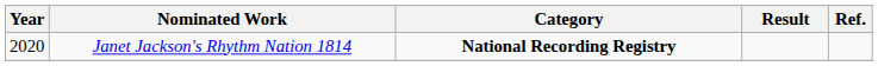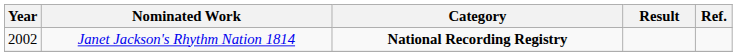 <table class="wikitable" width="50%">
 <tr>
 <th width="5%">Year</th>
 <th width="40%">Nominated Work</th>
 <th width="40%">Category</th>
 <th width="10%">Result</th>
 <th width="5%">Ref.</th>
 </tr>
 <tr>
-<td align="center" rowspan="1">2020</td>
+<td align="center" rowspan="1">2002</td>
 <td align="center" rowspan="1"><em><a href='#'>Janet Jackson's Rhythm Nation 1814</a></em></td>
 <td align="center" rowspan="1"><strong>National Recording Registry</strong></td>
 <td></td>
 <td rowspan="1"></td>
 </tr>
 <tr>
 </tr>
 </table>
